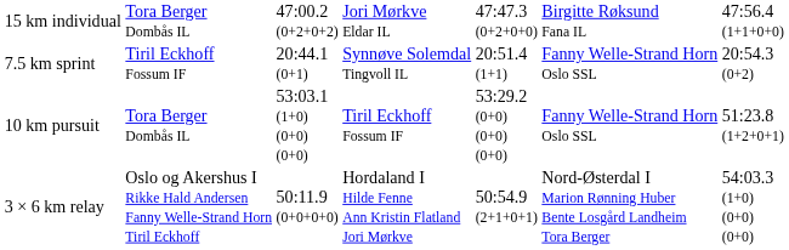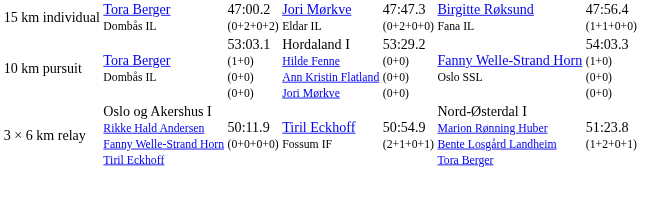 <table>
 <tr>
 <td>15 km individual<br><em></em></td>
 <td><a href='#'>Tora Berger</a><br><small>Dombås IL</small></td>
 <td>47:00.2<br><small>(0+2+0+2)</small></td>
 <td><a href='#'>Jori Mørkve</a><br><small>Eldar IL</small></td>
 <td>47:47.3<br><small>(0+2+0+0)</small></td>
 <td><a href='#'>Birgitte Røksund</a><br><small>Fana IL</small></td>
 <td>47:56.4<br><small>(1+1+0+0)</small></td>
 </tr>
 <tr>
-<td>7.5 km sprint<br><em></em></td>
-<td><a href='#'>Tiril Eckhoff</a><br><small>Fossum IF</small></td>
-<td>20:44.1<br><small>(0+1)</small></td>
-<td><a href='#'>Synnøve Solemdal</a><br><small>Tingvoll IL</small></td>
-<td>20:51.4<br><small>(1+1)</small></td>
-<td><a href='#'>Fanny Welle-Strand Horn</a><br><small>Oslo SSL</small></td>
-<td>20:54.3<br><small>(0+2)</small></td>
-</tr>
-<tr>
 <td>10 km pursuit<br><em></em></td>
 <td><a href='#'>Tora Berger</a><br><small>Dombås IL</small></td>
 <td>53:03.1<br><small>(1+0)<br>(0+0)<br>(0+0)</small></td>
-<td><a href='#'>Tiril Eckhoff</a><br><small>Fossum IF</small></td>
+<td>Hordaland I<br><small><a href='#'>Hilde Fenne</a><br><a href='#'>Ann Kristin Flatland</a><br><a href='#'>Jori Mørkve</a></small></td>
 <td>53:29.2<br><small>(0+0)<br>(0+0)<br>(0+0)</small></td>
 <td><a href='#'>Fanny Welle-Strand Horn</a><br><small>Oslo SSL</small></td>
-<td>51:23.8<br><small>(1+2+0+1)</small></td>
+<td>54:03.3<br><small>(1+0)<br>(0+0)<br>(0+0)</small></td>
 </tr>
 <tr>
 <td>3 × 6 km relay<br><em></em></td>
 <td>Oslo og Akershus I<br><small><a href='#'>Rikke Hald Andersen</a><br><a href='#'>Fanny Welle-Strand Horn</a><br><a href='#'>Tiril Eckhoff</a></small></td>
 <td>50:11.9<br><small>(0+0+0+0)</small></td>
-<td>Hordaland I<br><small><a href='#'>Hilde Fenne</a><br><a href='#'>Ann Kristin Flatland</a><br><a href='#'>Jori Mørkve</a></small></td>
+<td><a href='#'>Tiril Eckhoff</a><br><small>Fossum IF</small></td>
 <td>50:54.9<br><small>(2+1+0+1)</small></td>
 <td>Nord-Østerdal I<br><small><a href='#'>Marion Rønning Huber</a><br><a href='#'>Bente Losgård Landheim</a><br><a href='#'>Tora Berger</a></small></td>
-<td>54:03.3<br><small>(1+0)<br>(0+0)<br>(0+0)</small></td>
+<td>51:23.8<br><small>(1+2+0+1)</small></td>
 </tr>
 </table>
